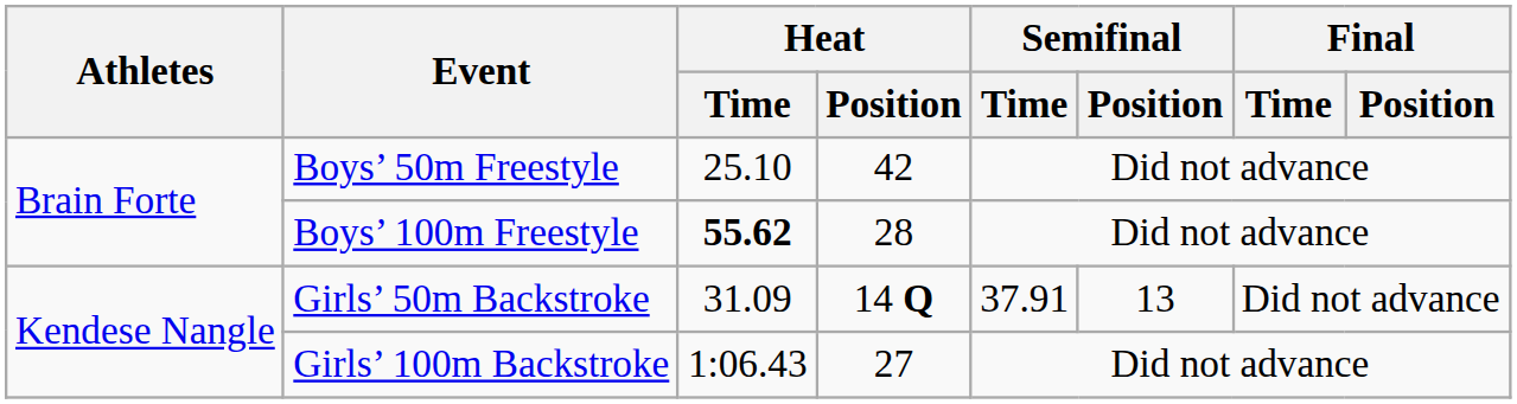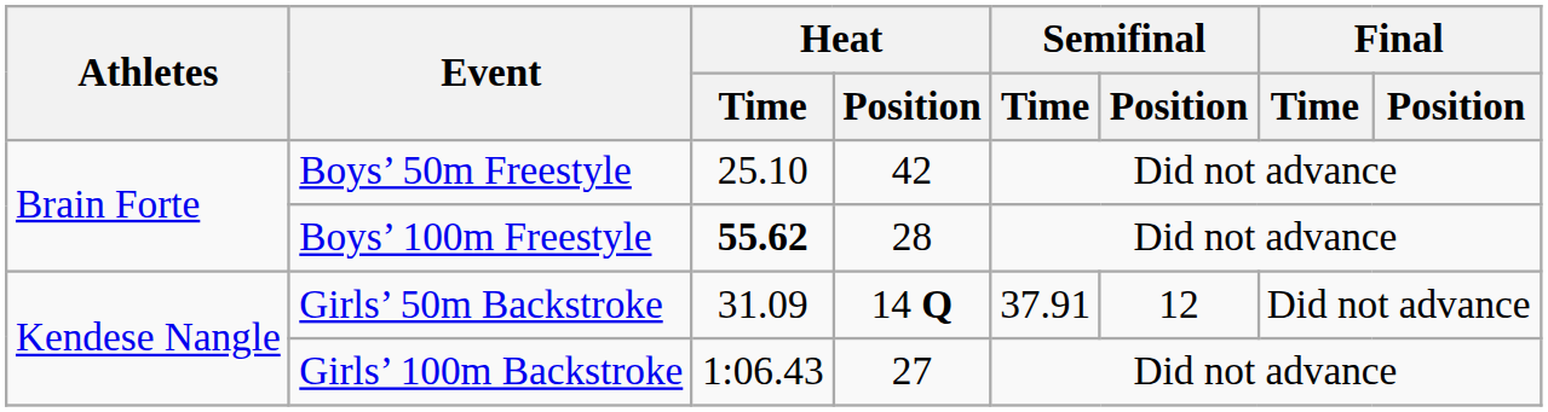 <table class="wikitable" border="1" style="font-size:90%">
 <tr>
 <th rowspan=2>Athletes</th>
 <th rowspan=2>Event</th>
 <th colspan=2>Heat</th>
 <th colspan=2>Semifinal</th>
 <th colspan=2>Final</th>
 </tr>
 <tr>
 <th>Time</th>
 <th>Position</th>
 <th>Time</th>
 <th>Position</th>
 <th>Time</th>
 <th>Position</th>
 </tr>
 <tr>
 <td rowspan=2><a href='#'>Brain Forte</a></td>
 <td><a href='#'>Boys’ 50m Freestyle</a></td>
 <td align=center>25.10</td>
 <td align=center>42</td>
 <td colspan="4" align=center>Did not advance</td>
 </tr>
 <tr>
 <td><a href='#'>Boys’ 100m Freestyle</a></td>
 <td align=center><strong>55.62</strong></td>
 <td align=center>28</td>
 <td colspan="4" align=center>Did not advance</td>
 </tr>
 <tr>
 <td rowspan=2><a href='#'>Kendese Nangle</a></td>
 <td><a href='#'>Girls’ 50m Backstroke</a></td>
 <td align=center>31.09</td>
 <td align=center>14 <strong>Q</strong></td>
 <td align=center>37.91</td>
-<td align=center>13</td>
+<td align=center>12</td>
 <td colspan="2" align=center>Did not advance</td>
 </tr>
 <tr>
 <td><a href='#'>Girls’ 100m Backstroke</a></td>
 <td align=center>1:06.43</td>
 <td align=center>27</td>
 <td colspan="4" align=center>Did not advance</td>
 </tr>
 </table>
